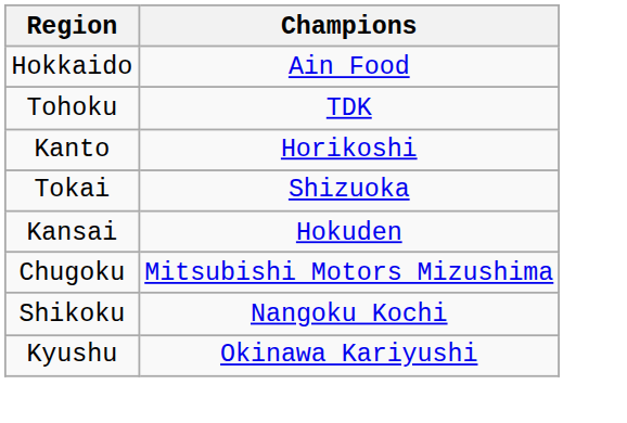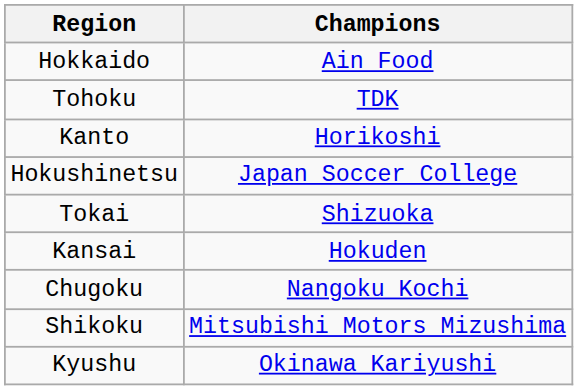 <table class="wikitable" style="text-align:center;">
 <tr>
 <th>Region</th>
 <th>Champions</th>
 </tr>
 <tr>
 <td>Hokkaido</td>
 <td><a href='#'>Ain Food</a></td>
 </tr>
 <tr>
 <td>Tohoku</td>
 <td><a href='#'>TDK</a></td>
 </tr>
 <tr>
 <td>Kanto</td>
 <td><a href='#'>Horikoshi</a></td>
 </tr>
 <tr>
+<td>Hokushinetsu</td>
+<td><a href='#'>Japan Soccer College</a></td>
+</tr>
+<tr>
 <td>Tokai</td>
 <td><a href='#'>Shizuoka</a></td>
 </tr>
 <tr>
 <td>Kansai</td>
 <td><a href='#'>Hokuden</a></td>
 </tr>
 <tr>
 <td>Chugoku</td>
-<td><a href='#'>Mitsubishi Motors Mizushima</a></td>
+<td><a href='#'>Nangoku Kochi</a></td>
 </tr>
 <tr>
 <td>Shikoku</td>
-<td><a href='#'>Nangoku Kochi</a></td>
+<td><a href='#'>Mitsubishi Motors Mizushima</a></td>
 </tr>
 <tr>
 <td>Kyushu</td>
 <td><a href='#'>Okinawa Kariyushi</a></td>
 </tr>
 </table>
